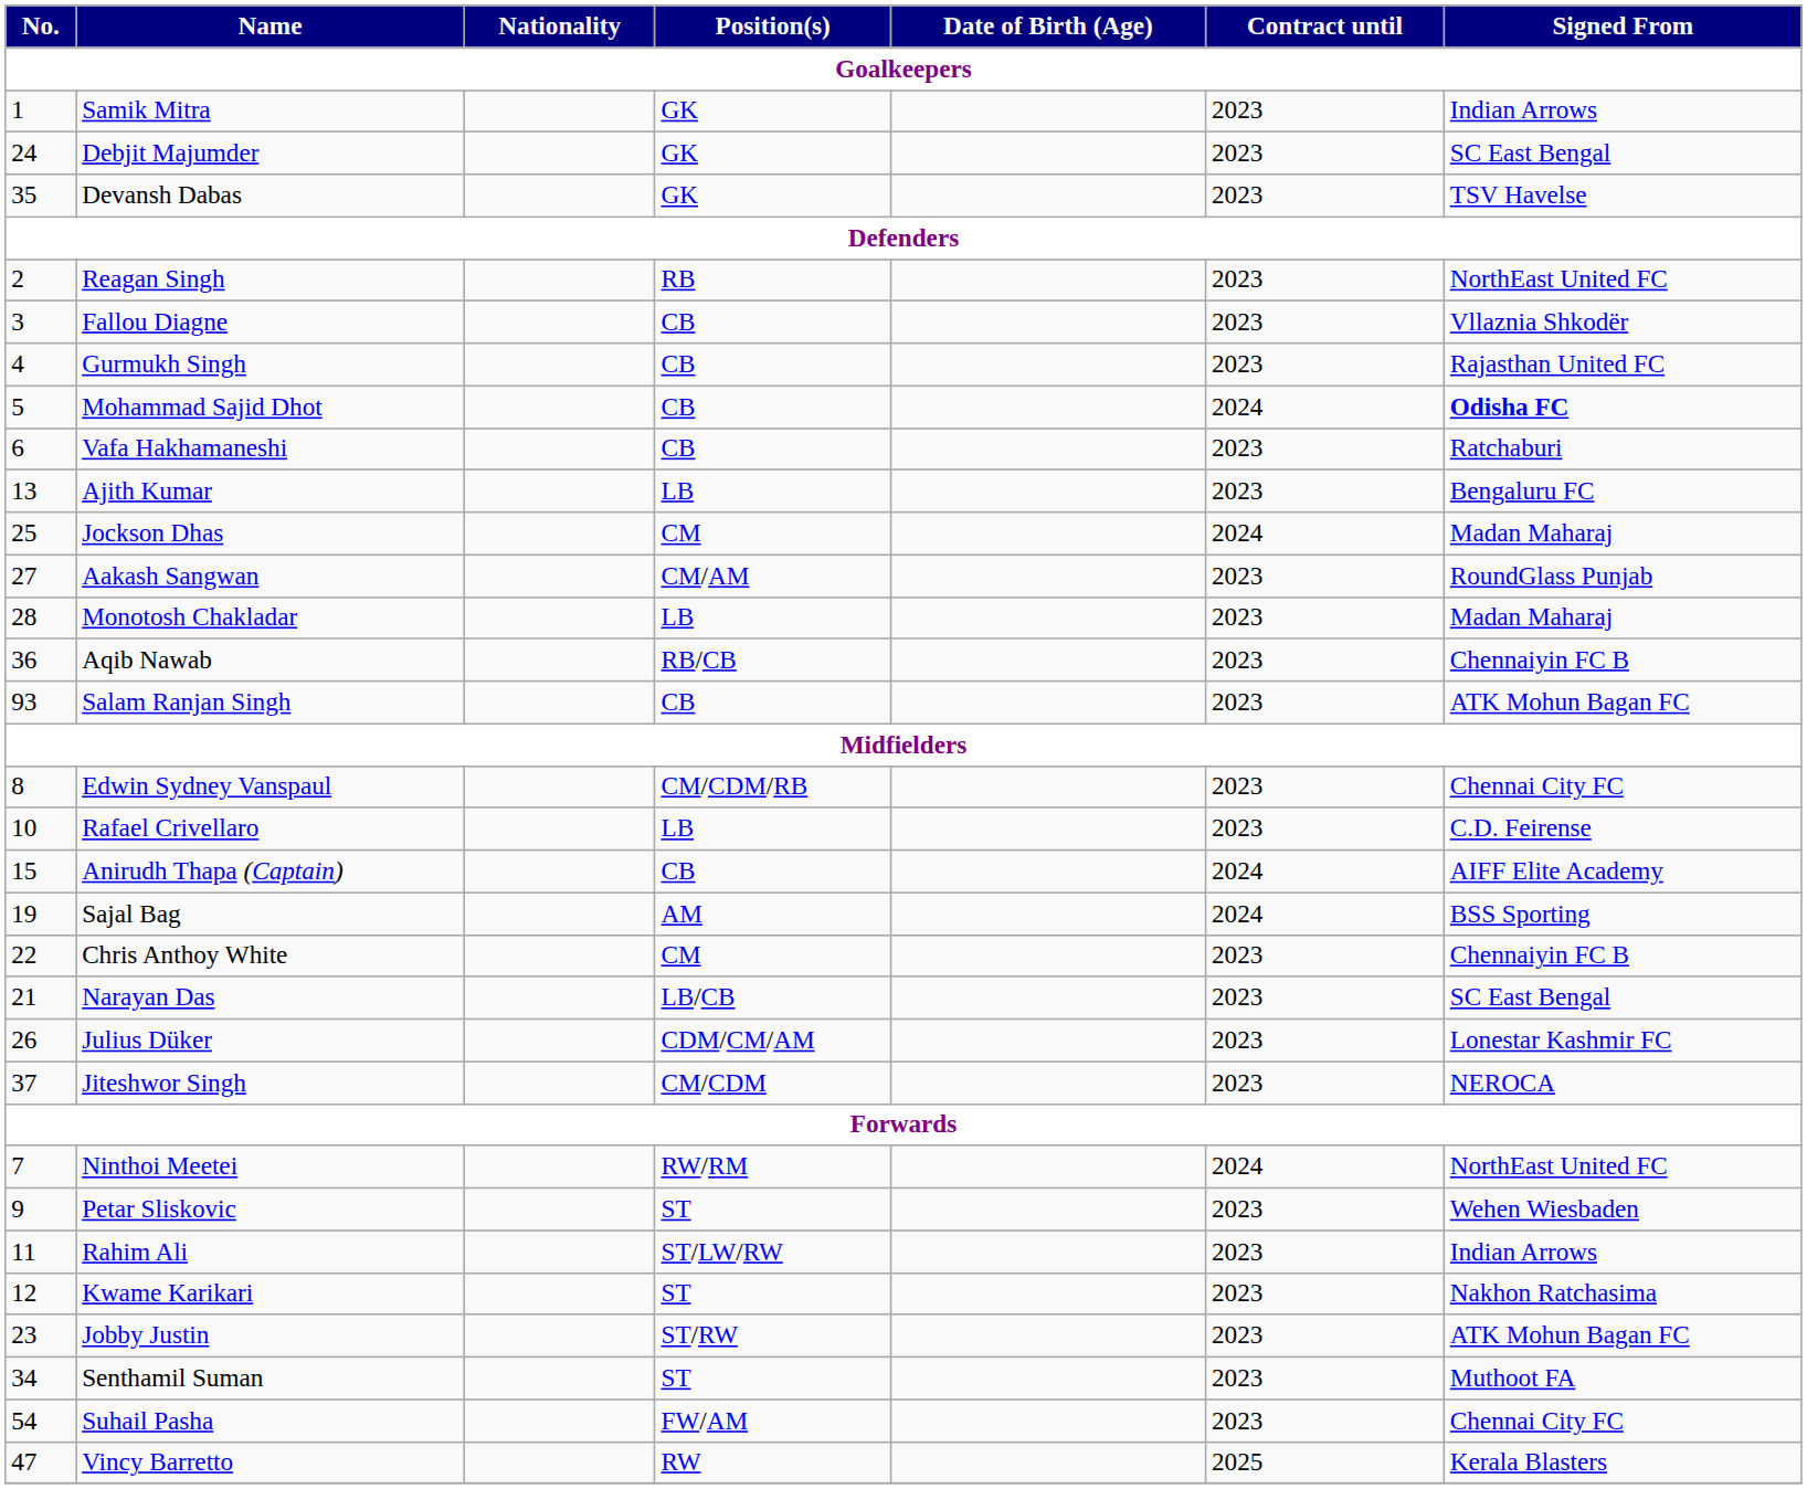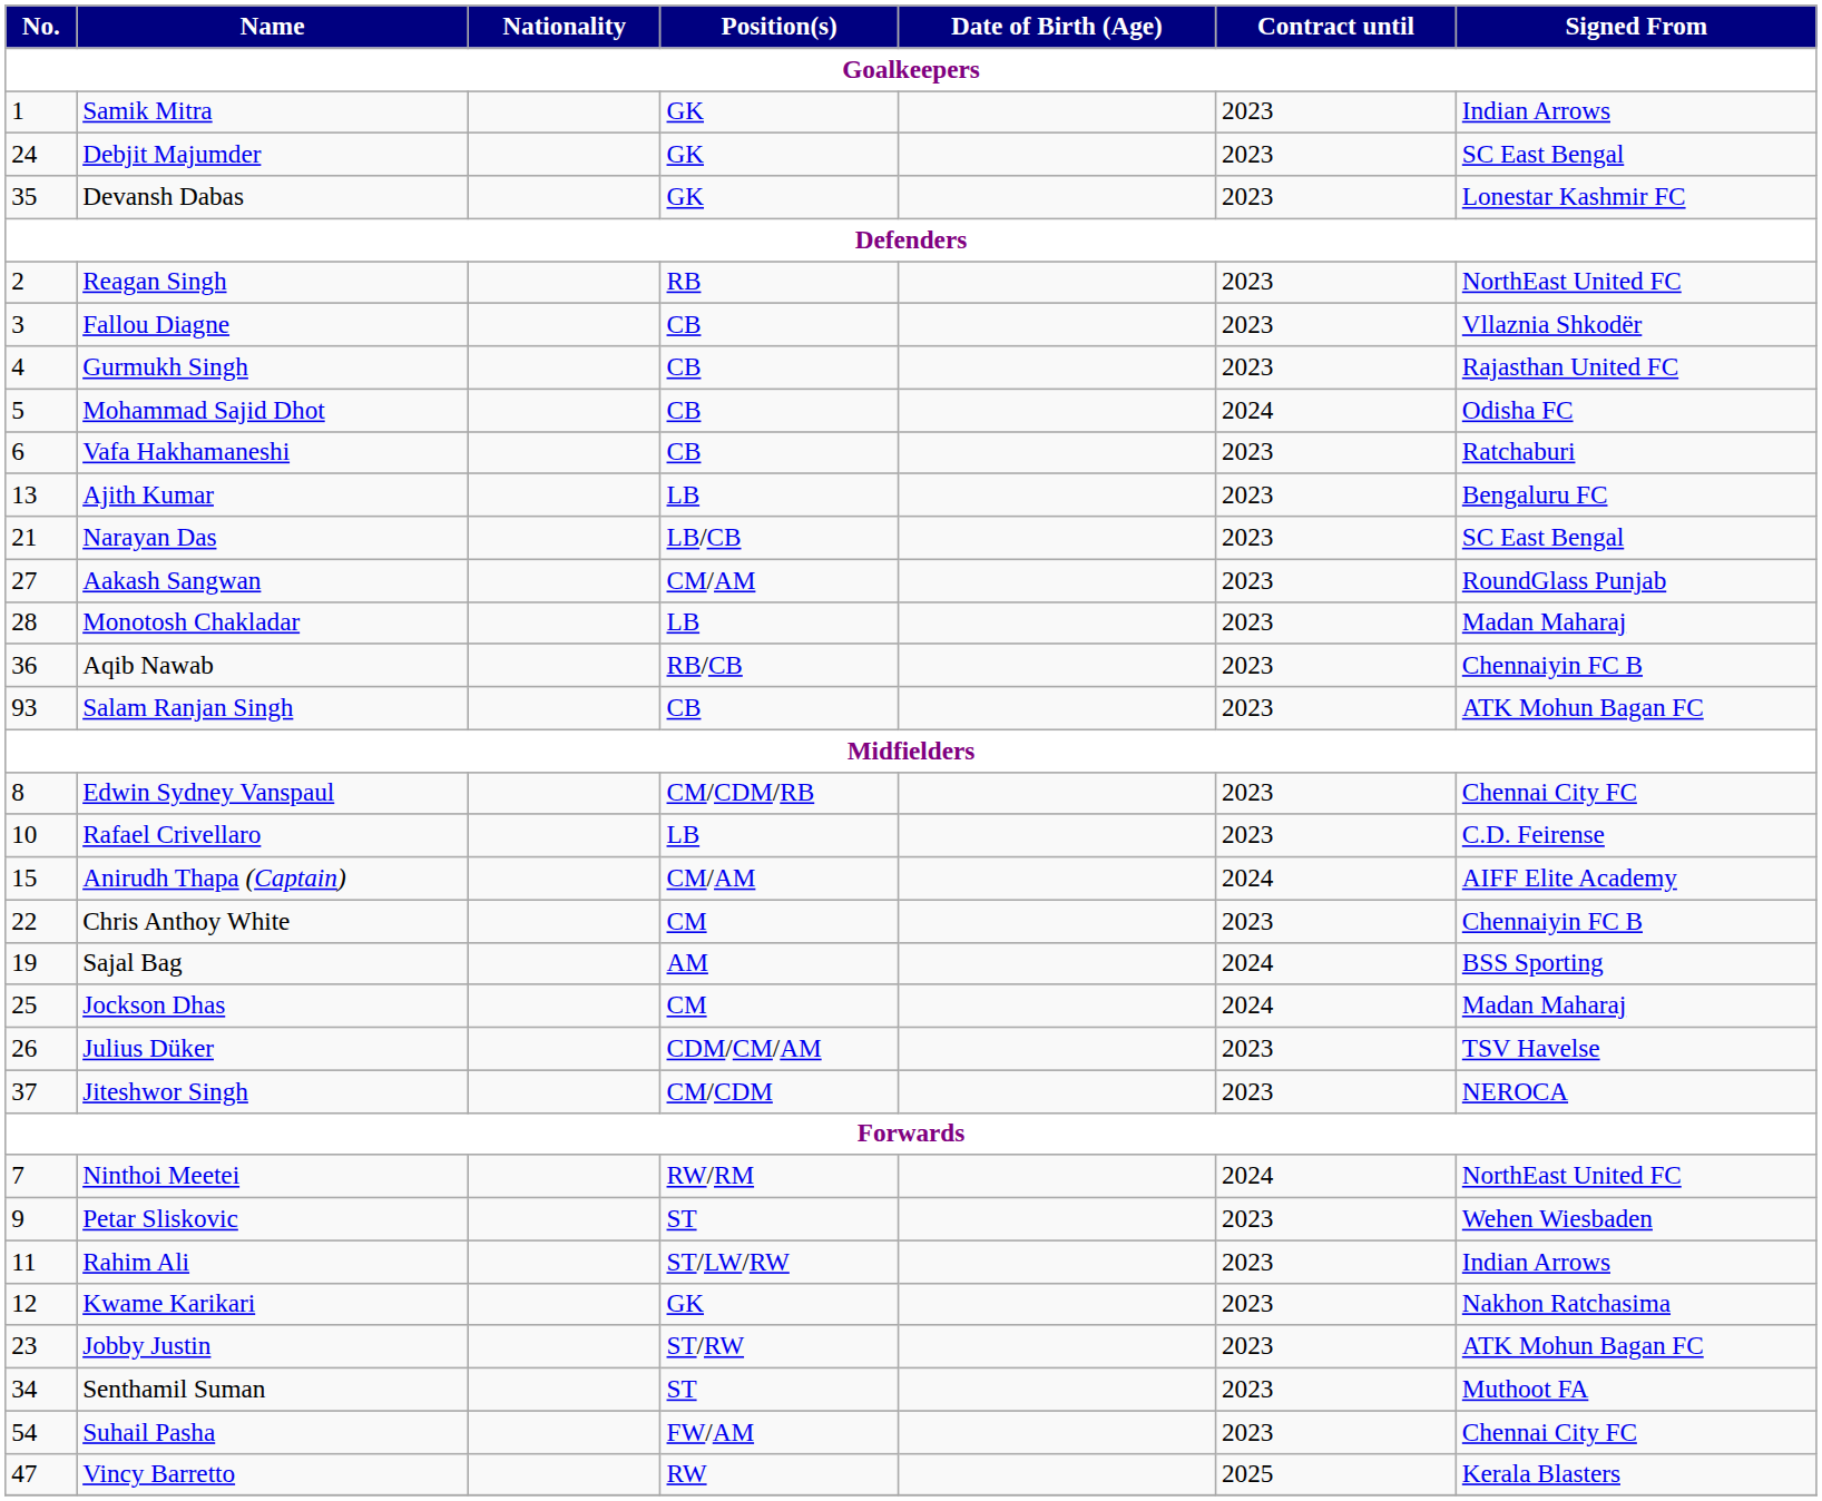 <table class="wikitable" style="text-align:left; font-size:90%; width:80%;">
 <tr>
 <th style="background:#000080; color:white; text-align:center;">No.</th>
 <th style="background:#000080; color:white; text-align:center;">Name</th>
 <th style="background:#000080; color:white; text-align:center;">Nationality</th>
 <th style="background:#000080; color:white; text-align:center;">Position(s)</th>
 <th style="background:#000080; color:white; text-align:center;">Date of Birth (Age)</th>
 <th style="background:#000080; color:white; text-align:center;">Contract until</th>
 <th style="background:#000080; color:white;">Signed From</th>
 </tr>
 <tr>
 <th colspan="7" style="background:white; color:	#800080; text-align:center;">Goalkeepers</th>
 </tr>
 <tr>
 <td>1</td>
 <td><a href='#'>Samik Mitra</a></td>
 <td></td>
 <td><a href='#'>GK</a></td>
 <td></td>
 <td>2023</td>
 <td> <a href='#'>Indian Arrows</a></td>
 </tr>
 <tr>
 <td>24</td>
 <td><a href='#'>Debjit Majumder</a></td>
 <td></td>
 <td><a href='#'>GK</a></td>
 <td></td>
 <td>2023</td>
 <td> <a href='#'>SC East Bengal</a></td>
 </tr>
 <tr>
 <td>35</td>
 <td>Devansh Dabas</td>
 <td></td>
 <td><a href='#'>GK</a></td>
 <td></td>
 <td>2023</td>
-<td> <a href='#'>TSV Havelse</a></td>
+<td> <a href='#'>Lonestar Kashmir FC</a></td>
 </tr>
 <tr>
 <th colspan="7" style="background:	white; color:#800080; text-align:center;">Defenders</th>
 </tr>
 <tr>
 <td>2</td>
 <td><a href='#'>Reagan Singh</a></td>
 <td></td>
 <td><a href='#'>RB</a></td>
 <td></td>
 <td>2023</td>
 <td> <a href='#'>NorthEast United FC</a></td>
 </tr>
 <tr>
 <td>3</td>
 <td><a href='#'>Fallou Diagne</a></td>
 <td></td>
 <td><a href='#'>CB</a></td>
 <td></td>
 <td>2023</td>
 <td> <a href='#'>Vllaznia Shkodër</a></td>
 </tr>
 <tr>
 <td>4</td>
 <td><a href='#'>Gurmukh Singh</a></td>
 <td></td>
 <td><a href='#'>CB</a></td>
 <td></td>
 <td>2023</td>
 <td> <a href='#'>Rajasthan United FC</a></td>
 </tr>
 <tr>
 <td>5</td>
 <td><a href='#'>Mohammad Sajid Dhot</a></td>
 <td></td>
 <td><a href='#'>CB</a></td>
 <td></td>
 <td>2024</td>
-<td><strong> <a href='#'>Odisha FC</a></strong></td>
+<td> <a href='#'>Odisha FC</a></td>
 </tr>
 <tr>
 <td>6</td>
 <td><a href='#'>Vafa Hakhamaneshi</a></td>
 <td></td>
 <td><a href='#'>CB</a></td>
 <td></td>
 <td>2023</td>
 <td> <a href='#'>Ratchaburi</a></td>
 </tr>
 <tr>
 <td>13</td>
 <td><a href='#'>Ajith Kumar</a></td>
 <td></td>
 <td><a href='#'>LB</a></td>
 <td></td>
 <td>2023</td>
 <td> <a href='#'>Bengaluru FC</a></td>
 </tr>
 <tr>
-<td>25</td>
-<td><a href='#'>Jockson Dhas</a></td>
+<td>21</td>
+<td><a href='#'>Narayan Das</a></td>
 <td></td>
-<td><a href='#'>CM</a></td>
+<td><a href='#'>LB</a>/<a href='#'>CB</a></td>
 <td></td>
-<td>2024</td>
-<td> <a href='#'>Madan Maharaj</a></td>
+<td>2023</td>
+<td> <a href='#'>SC East Bengal</a></td>
 </tr>
 <tr>
 <td>27</td>
 <td><a href='#'>Aakash Sangwan</a></td>
 <td></td>
 <td><a href='#'>CM</a>/<a href='#'>AM</a></td>
 <td></td>
 <td>2023</td>
 <td> <a href='#'>RoundGlass Punjab</a></td>
 </tr>
 <tr>
 <td>28</td>
 <td><a href='#'>Monotosh Chakladar</a></td>
 <td></td>
 <td><a href='#'>LB</a></td>
 <td></td>
 <td>2023</td>
 <td> <a href='#'>Madan Maharaj</a></td>
 </tr>
 <tr>
 <td>36</td>
 <td>Aqib Nawab</td>
 <td></td>
 <td><a href='#'>RB</a>/<a href='#'>CB</a></td>
 <td></td>
 <td>2023</td>
 <td> <a href='#'>Chennaiyin FC B</a></td>
 </tr>
 <tr>
 <td>93</td>
 <td><a href='#'>Salam Ranjan Singh</a></td>
 <td></td>
 <td><a href='#'>CB</a></td>
 <td></td>
 <td>2023</td>
 <td> <a href='#'>ATK Mohun Bagan FC</a></td>
 </tr>
 <tr>
 <th colspan="7" style="background:	white; color:#800080; text-align:center;">Midfielders</th>
 </tr>
 <tr>
 <td>8</td>
 <td><a href='#'>Edwin Sydney Vanspaul</a></td>
 <td></td>
 <td><a href='#'>CM</a>/<a href='#'>CDM</a>/<a href='#'>RB</a></td>
 <td></td>
 <td>2023</td>
 <td> <a href='#'>Chennai City FC</a></td>
 </tr>
 <tr>
 <td>10</td>
 <td><a href='#'>Rafael Crivellaro</a></td>
 <td></td>
 <td><a href='#'>LB</a></td>
 <td></td>
 <td>2023</td>
 <td> <a href='#'>C.D. Feirense</a></td>
 </tr>
 <tr>
 <td>15</td>
 <td><a href='#'>Anirudh Thapa</a> <em>(<a href='#'>Captain</a>)</em></td>
 <td></td>
-<td><a href='#'>CB</a></td>
+<td><a href='#'>CM</a>/<a href='#'>AM</a></td>
 <td></td>
 <td>2024</td>
 <td> <a href='#'>AIFF Elite Academy</a></td>
+</tr>
+<tr>
+<td>22</td>
+<td>Chris Anthoy White</td>
+<td></td>
+<td><a href='#'>CM</a></td>
+<td></td>
+<td>2023</td>
+<td> <a href='#'>Chennaiyin FC B</a></td>
 </tr>
 <tr>
 <td>19</td>
 <td>Sajal Bag</td>
 <td></td>
 <td><a href='#'>AM</a></td>
 <td></td>
 <td>2024</td>
 <td> <a href='#'>BSS Sporting</a></td>
 </tr>
 <tr>
-<td>22</td>
-<td>Chris Anthoy White</td>
+<td>25</td>
+<td><a href='#'>Jockson Dhas</a></td>
 <td></td>
 <td><a href='#'>CM</a></td>
 <td></td>
-<td>2023</td>
-<td> <a href='#'>Chennaiyin FC B</a></td>
-</tr>
-<tr>
-<td>21</td>
-<td><a href='#'>Narayan Das</a></td>
-<td></td>
-<td><a href='#'>LB</a>/<a href='#'>CB</a></td>
-<td></td>
-<td>2023</td>
-<td> <a href='#'>SC East Bengal</a></td>
+<td>2024</td>
+<td> <a href='#'>Madan Maharaj</a></td>
 </tr>
 <tr>
 <td>26</td>
 <td><a href='#'>Julius Düker</a></td>
 <td></td>
 <td><a href='#'>CDM</a>/<a href='#'>CM</a>/<a href='#'>AM</a></td>
 <td></td>
 <td>2023</td>
-<td> <a href='#'>Lonestar Kashmir FC</a></td>
+<td> <a href='#'>TSV Havelse</a></td>
 </tr>
 <tr>
 <td>37</td>
 <td><a href='#'>Jiteshwor Singh</a></td>
 <td></td>
 <td><a href='#'>CM</a>/<a href='#'>CDM</a></td>
 <td></td>
 <td>2023</td>
 <td> <a href='#'>NEROCA</a></td>
 </tr>
 <tr>
 <th colspan="7" style="background:	white; color:#800080; text-align:center;">Forwards</th>
 </tr>
 <tr>
 <td>7</td>
 <td><a href='#'>Ninthoi Meetei</a></td>
 <td></td>
 <td><a href='#'>RW</a>/<a href='#'>RM</a></td>
 <td></td>
 <td>2024</td>
 <td> <a href='#'>NorthEast United FC</a></td>
 </tr>
 <tr>
 <td>9</td>
 <td><a href='#'>Petar Sliskovic</a></td>
 <td></td>
 <td><a href='#'>ST</a></td>
 <td></td>
 <td>2023</td>
 <td align=left> <a href='#'>Wehen Wiesbaden</a></td>
 </tr>
 <tr>
 <td>11</td>
 <td><a href='#'>Rahim Ali</a></td>
 <td></td>
 <td><a href='#'>ST</a>/<a href='#'>LW</a>/<a href='#'>RW</a></td>
 <td></td>
 <td>2023</td>
 <td> <a href='#'>Indian Arrows</a></td>
 </tr>
 <tr>
 <td>12</td>
 <td><a href='#'>Kwame Karikari</a></td>
 <td></td>
-<td><a href='#'>ST</a></td>
+<td><a href='#'>GK</a></td>
 <td></td>
 <td>2023</td>
 <td> <a href='#'>Nakhon Ratchasima</a></td>
 </tr>
 <tr>
 <td>23</td>
 <td><a href='#'>Jobby Justin</a></td>
 <td></td>
 <td><a href='#'>ST</a>/<a href='#'>RW</a></td>
 <td></td>
 <td>2023</td>
 <td> <a href='#'>ATK Mohun Bagan FC</a></td>
 </tr>
 <tr>
 <td>34</td>
 <td>Senthamil Suman</td>
 <td></td>
 <td><a href='#'>ST</a></td>
 <td></td>
 <td>2023</td>
 <td><a href='#'>Muthoot FA</a></td>
 </tr>
 <tr>
 <td>54</td>
 <td><a href='#'>Suhail Pasha</a></td>
 <td></td>
 <td><a href='#'>FW</a>/<a href='#'>AM</a></td>
 <td></td>
 <td>2023</td>
 <td> <a href='#'>Chennai City FC</a></td>
 </tr>
 <tr>
 <td>47</td>
 <td><a href='#'>Vincy Barretto</a></td>
 <td></td>
 <td><a href='#'>RW</a></td>
 <td></td>
 <td>2025</td>
 <td> <a href='#'>Kerala Blasters</a></td>
 </tr>
 <tr>
 </tr>
 </table>
